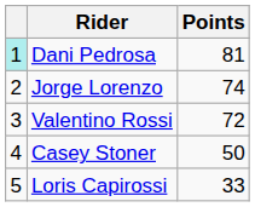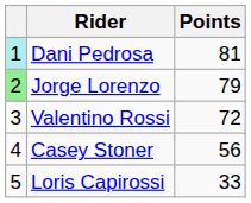 <table class="wikitable" style="font-size: 95%;">
 <tr>
 <th></th>
 <th>Rider</th>
 <th>Points</th>
 </tr>
 <tr>
 <td align=center style="background: paleturquoise;">1</td>
 <td> <a href='#'>Dani Pedrosa</a></td>
 <td align=right>81</td>
 </tr>
 <tr>
-<td align=center>2</td>
+<td align=center style="background: lightgreen;">2</td>
 <td> <a href='#'>Jorge Lorenzo</a></td>
-<td align=right>74</td>
+<td align=right>79</td>
 </tr>
 <tr>
 <td align=center>3</td>
 <td> <a href='#'>Valentino Rossi</a></td>
 <td align=right>72</td>
 </tr>
 <tr>
 <td align=center>4</td>
 <td> <a href='#'>Casey Stoner</a></td>
-<td align=right>50</td>
+<td align=right>56</td>
 </tr>
 <tr>
 <td align=center>5</td>
 <td> <a href='#'>Loris Capirossi</a></td>
 <td align=right>33</td>
 </tr>
 </table>
